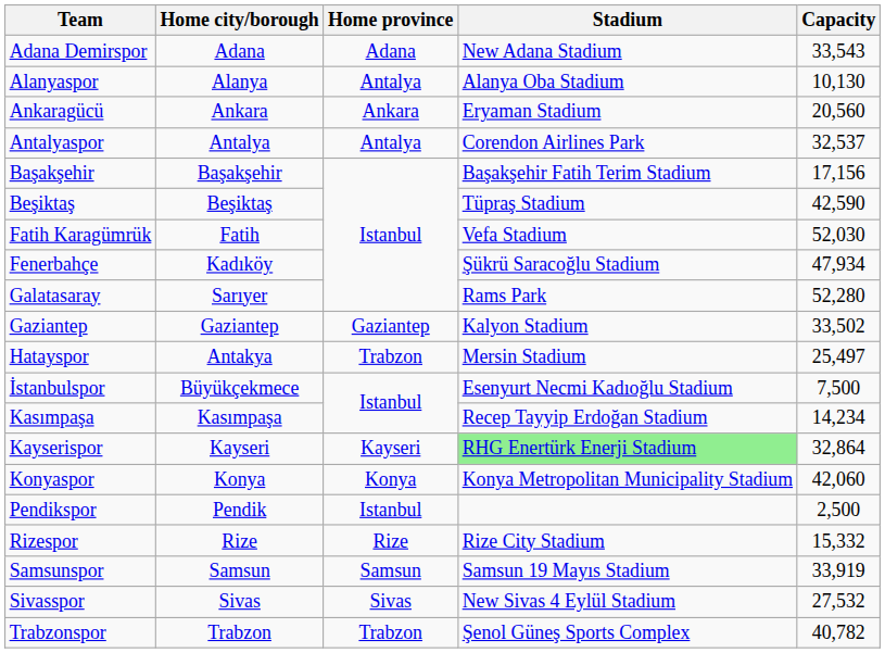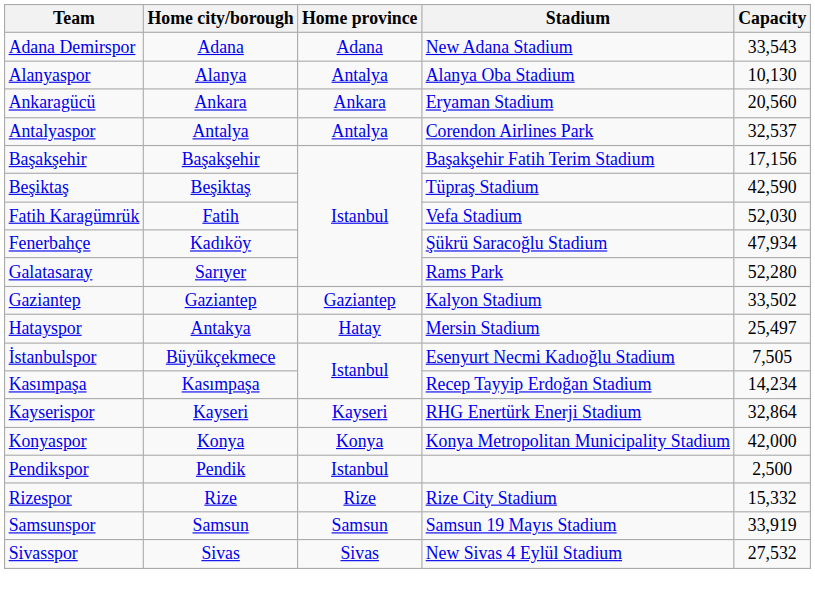 <table class="wikitable sortable" style="text-align: center;">
 <tr>
 <th>Team</th>
 <th>Home city/borough</th>
 <th>Home province</th>
 <th>Stadium</th>
 <th>Capacity</th>
 </tr>
 <tr>
 <td align=left><a href='#'>Adana Demirspor</a></td>
 <td><a href='#'>Adana</a></td>
 <td><a href='#'>Adana</a></td>
 <td align=left><a href='#'>New Adana Stadium</a></td>
 <td>33,543</td>
 </tr>
 <tr>
 <td align=left><a href='#'>Alanyaspor</a></td>
 <td><a href='#'>Alanya</a></td>
 <td><a href='#'>Antalya</a></td>
 <td align=left><a href='#'>Alanya Oba Stadium</a></td>
 <td>10,130</td>
 </tr>
 <tr>
 <td align=left><a href='#'>Ankaragücü</a></td>
 <td><a href='#'>Ankara</a></td>
 <td><a href='#'>Ankara</a></td>
 <td align=left><a href='#'>Eryaman Stadium</a></td>
 <td>20,560</td>
 </tr>
 <tr>
 <td align=left><a href='#'>Antalyaspor</a></td>
 <td><a href='#'>Antalya</a></td>
 <td><a href='#'>Antalya</a></td>
 <td align=left><a href='#'>Corendon Airlines Park</a></td>
 <td>32,537</td>
 </tr>
 <tr>
 <td align=left><a href='#'>Başakşehir</a></td>
 <td><a href='#'>Başakşehir</a></td>
 <td rowspan="5"><a href='#'>Istanbul</a></td>
 <td align=left><a href='#'>Başakşehir Fatih Terim Stadium</a></td>
 <td>17,156</td>
 </tr>
 <tr>
 <td align=left><a href='#'>Beşiktaş</a></td>
 <td><a href='#'>Beşiktaş</a></td>
 <td align=left><a href='#'>Tüpraş Stadium</a></td>
 <td>42,590</td>
 </tr>
 <tr>
 <td align=left><a href='#'>Fatih Karagümrük</a></td>
 <td><a href='#'>Fatih</a></td>
 <td align=left><a href='#'>Vefa Stadium</a></td>
 <td>52,030</td>
 </tr>
 <tr>
 <td align=left><a href='#'>Fenerbahçe</a></td>
 <td><a href='#'>Kadıköy</a></td>
 <td align=left><a href='#'>Şükrü Saracoğlu Stadium</a></td>
 <td>47,934</td>
 </tr>
 <tr>
 <td align=left><a href='#'>Galatasaray</a></td>
 <td><a href='#'>Sarıyer</a></td>
 <td align=left><a href='#'>Rams Park</a></td>
 <td>52,280</td>
 </tr>
 <tr>
 <td align=left><a href='#'>Gaziantep</a></td>
 <td><a href='#'>Gaziantep</a></td>
 <td><a href='#'>Gaziantep</a></td>
 <td align=left><a href='#'>Kalyon Stadium</a></td>
 <td>33,502</td>
 </tr>
 <tr>
 <td align=left><a href='#'>Hatayspor</a></td>
 <td><a href='#'>Antakya</a></td>
-<td><a href='#'>Trabzon</a></td>
+<td><a href='#'>Hatay</a></td>
 <td align=left><a href='#'>Mersin Stadium</a></td>
 <td>25,497</td>
 </tr>
 <tr>
 <td align=left><a href='#'>İstanbulspor</a></td>
 <td><a href='#'>Büyükçekmece</a></td>
 <td rowspan="2"><a href='#'>Istanbul</a></td>
 <td align=left><a href='#'>Esenyurt Necmi Kadıoğlu Stadium</a></td>
-<td>7,500</td>
+<td>7,505</td>
 </tr>
 <tr>
 <td align=left><a href='#'>Kasımpaşa</a></td>
 <td><a href='#'>Kasımpaşa</a></td>
 <td align=left><a href='#'>Recep Tayyip Erdoğan Stadium</a></td>
 <td>14,234</td>
 </tr>
 <tr>
 <td align=left><a href='#'>Kayserispor</a></td>
 <td><a href='#'>Kayseri</a></td>
 <td><a href='#'>Kayseri</a></td>
-<td align=left style="background: lightgreen;"><a href='#'>RHG Enertürk Enerji Stadium</a></td>
+<td align=left><a href='#'>RHG Enertürk Enerji Stadium</a></td>
 <td>32,864</td>
 </tr>
 <tr>
 <td align=left><a href='#'>Konyaspor</a></td>
 <td><a href='#'>Konya</a></td>
 <td><a href='#'>Konya</a></td>
 <td align=left><a href='#'>Konya Metropolitan Municipality Stadium</a></td>
-<td>42,060</td>
+<td>42,000</td>
 </tr>
 <tr>
 <td align=left><a href='#'>Pendikspor</a></td>
 <td><a href='#'>Pendik</a></td>
 <td><a href='#'>Istanbul</a></td>
 <td align=left></td>
 <td>2,500</td>
 </tr>
 <tr>
 <td align=left><a href='#'>Rizespor</a></td>
 <td><a href='#'>Rize</a></td>
 <td><a href='#'>Rize</a></td>
 <td align=left><a href='#'>Rize City Stadium</a></td>
 <td>15,332</td>
 </tr>
 <tr>
 <td align=left><a href='#'>Samsunspor</a></td>
 <td><a href='#'>Samsun</a></td>
 <td><a href='#'>Samsun</a></td>
 <td align=left><a href='#'>Samsun 19 Mayıs Stadium</a></td>
 <td>33,919</td>
 </tr>
 <tr>
 <td align=left><a href='#'>Sivasspor</a></td>
 <td><a href='#'>Sivas</a></td>
 <td><a href='#'>Sivas</a></td>
 <td align=left><a href='#'>New Sivas 4 Eylül Stadium</a></td>
 <td>27,532</td>
 </tr>
-<tr>
-<td align=left><a href='#'>Trabzonspor</a></td>
-<td><a href='#'>Trabzon</a></td>
-<td><a href='#'>Trabzon</a></td>
-<td align=left><a href='#'>Şenol Güneş Sports Complex</a></td>
-<td>40,782</td>
-</tr>
 </table>
